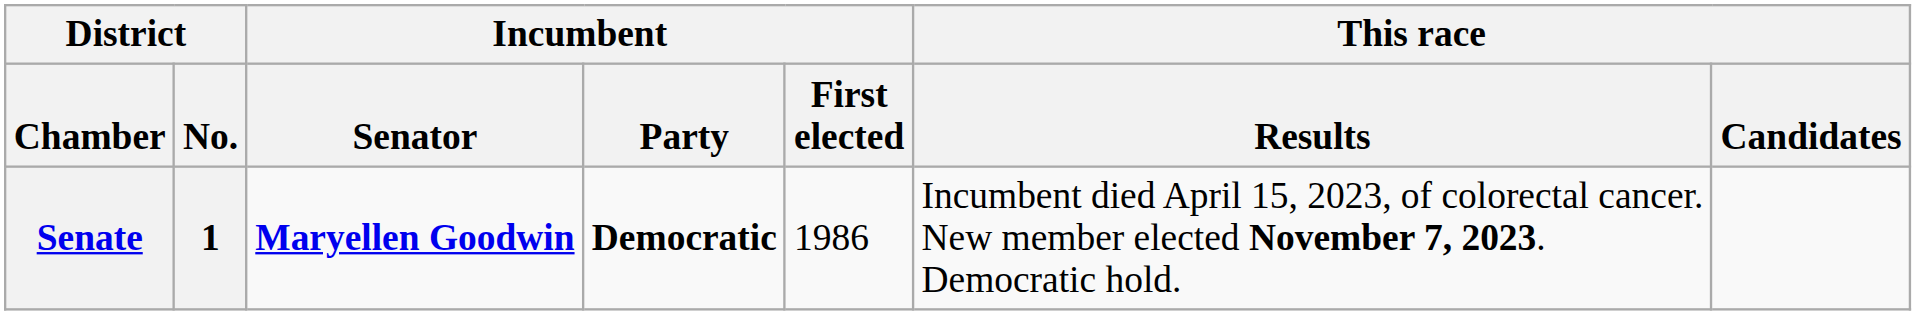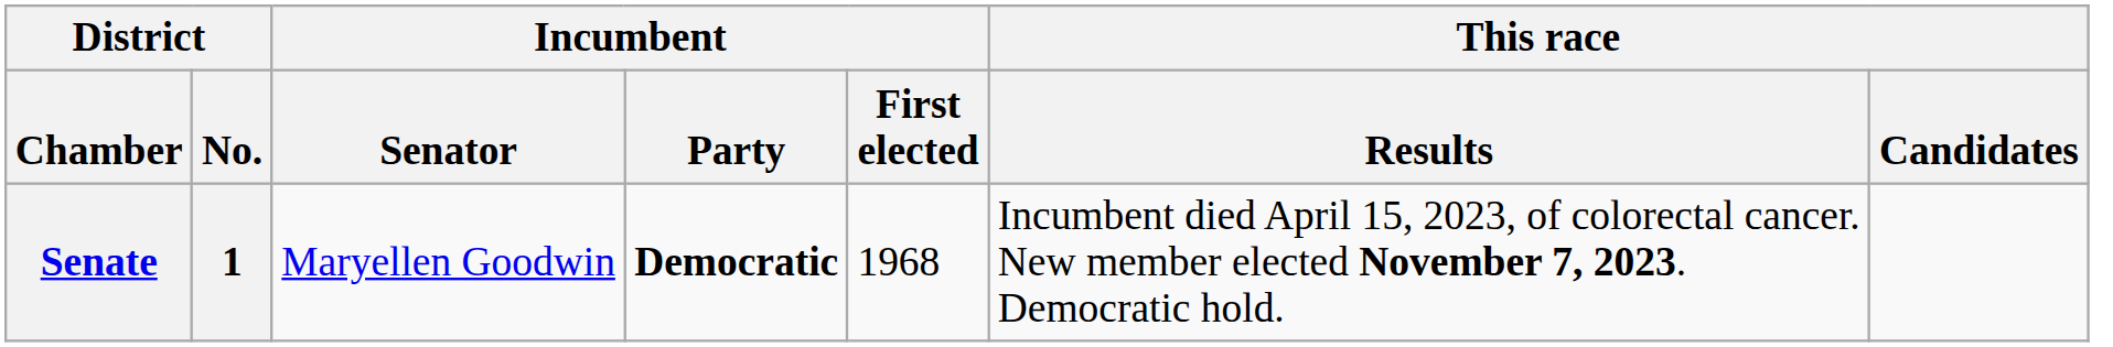 <table class="wikitable sortable">
 <tr valign=bottom>
 <th colspan="2">District</th>
 <th colspan="3">Incumbent</th>
 <th colspan="2">This race</th>
 </tr>
 <tr valign=bottom>
 <th>Chamber</th>
 <th>No.</th>
 <th>Senator</th>
 <th>Party</th>
 <th>First<br>elected</th>
 <th>Results</th>
 <th>Candidates</th>
 </tr>
 <tr>
 <th><a href='#'>Senate</a></th>
 <th>1</th>
-<td><strong><a href='#'>Maryellen Goodwin</a></strong></td>
+<td><a href='#'>Maryellen Goodwin</a></td>
 <td><strong>Democratic</strong></td>
-<td>1986</td>
+<td>1968</td>
 <td>Incumbent died April 15, 2023, of colorectal cancer.<br>New member elected <strong>November 7, 2023</strong>.<br>Democratic hold.</td>
 <td nowrap></td>
 </tr>
 </table>
